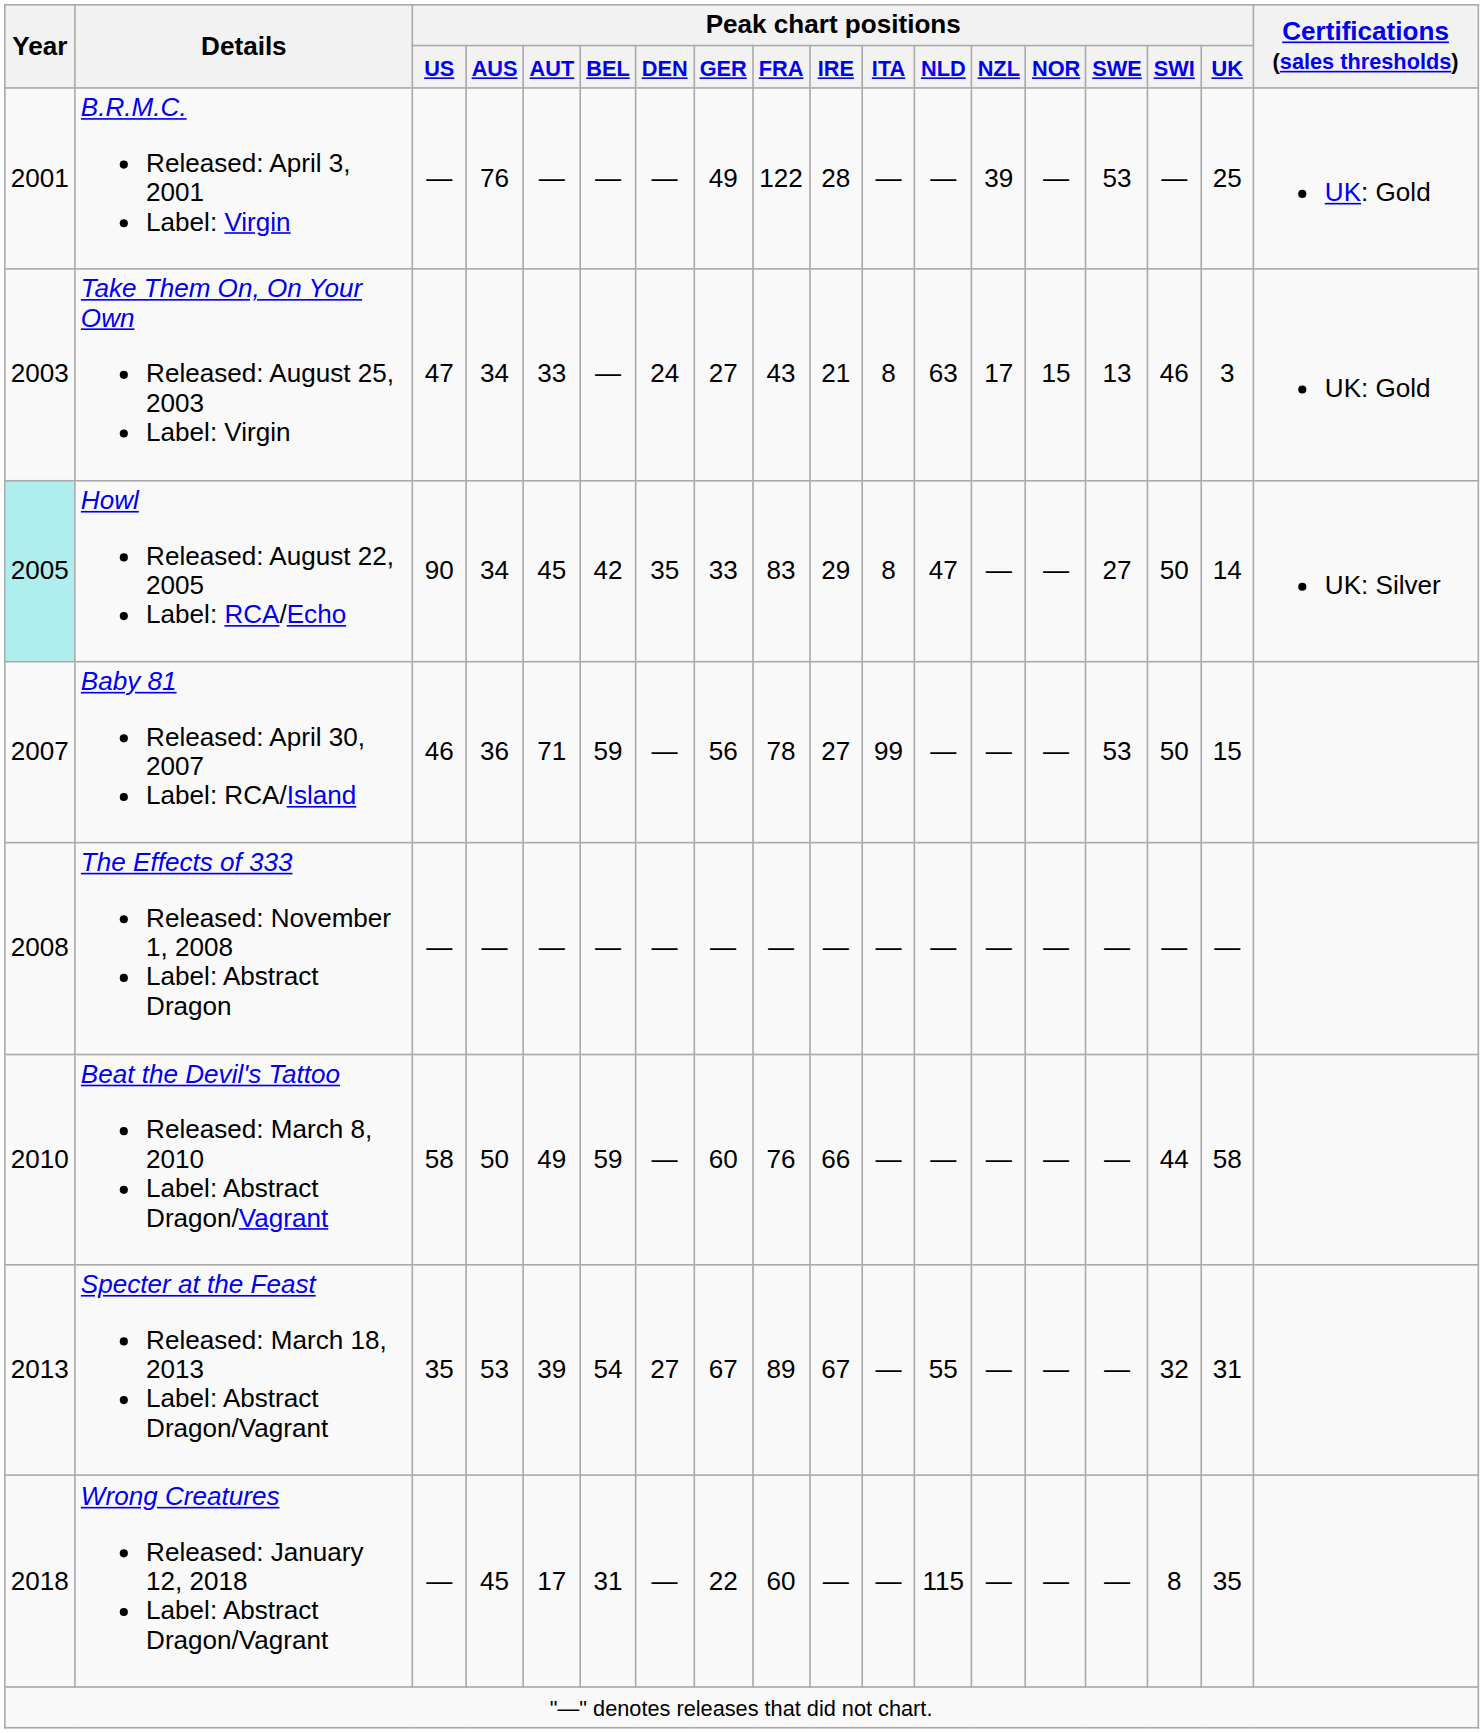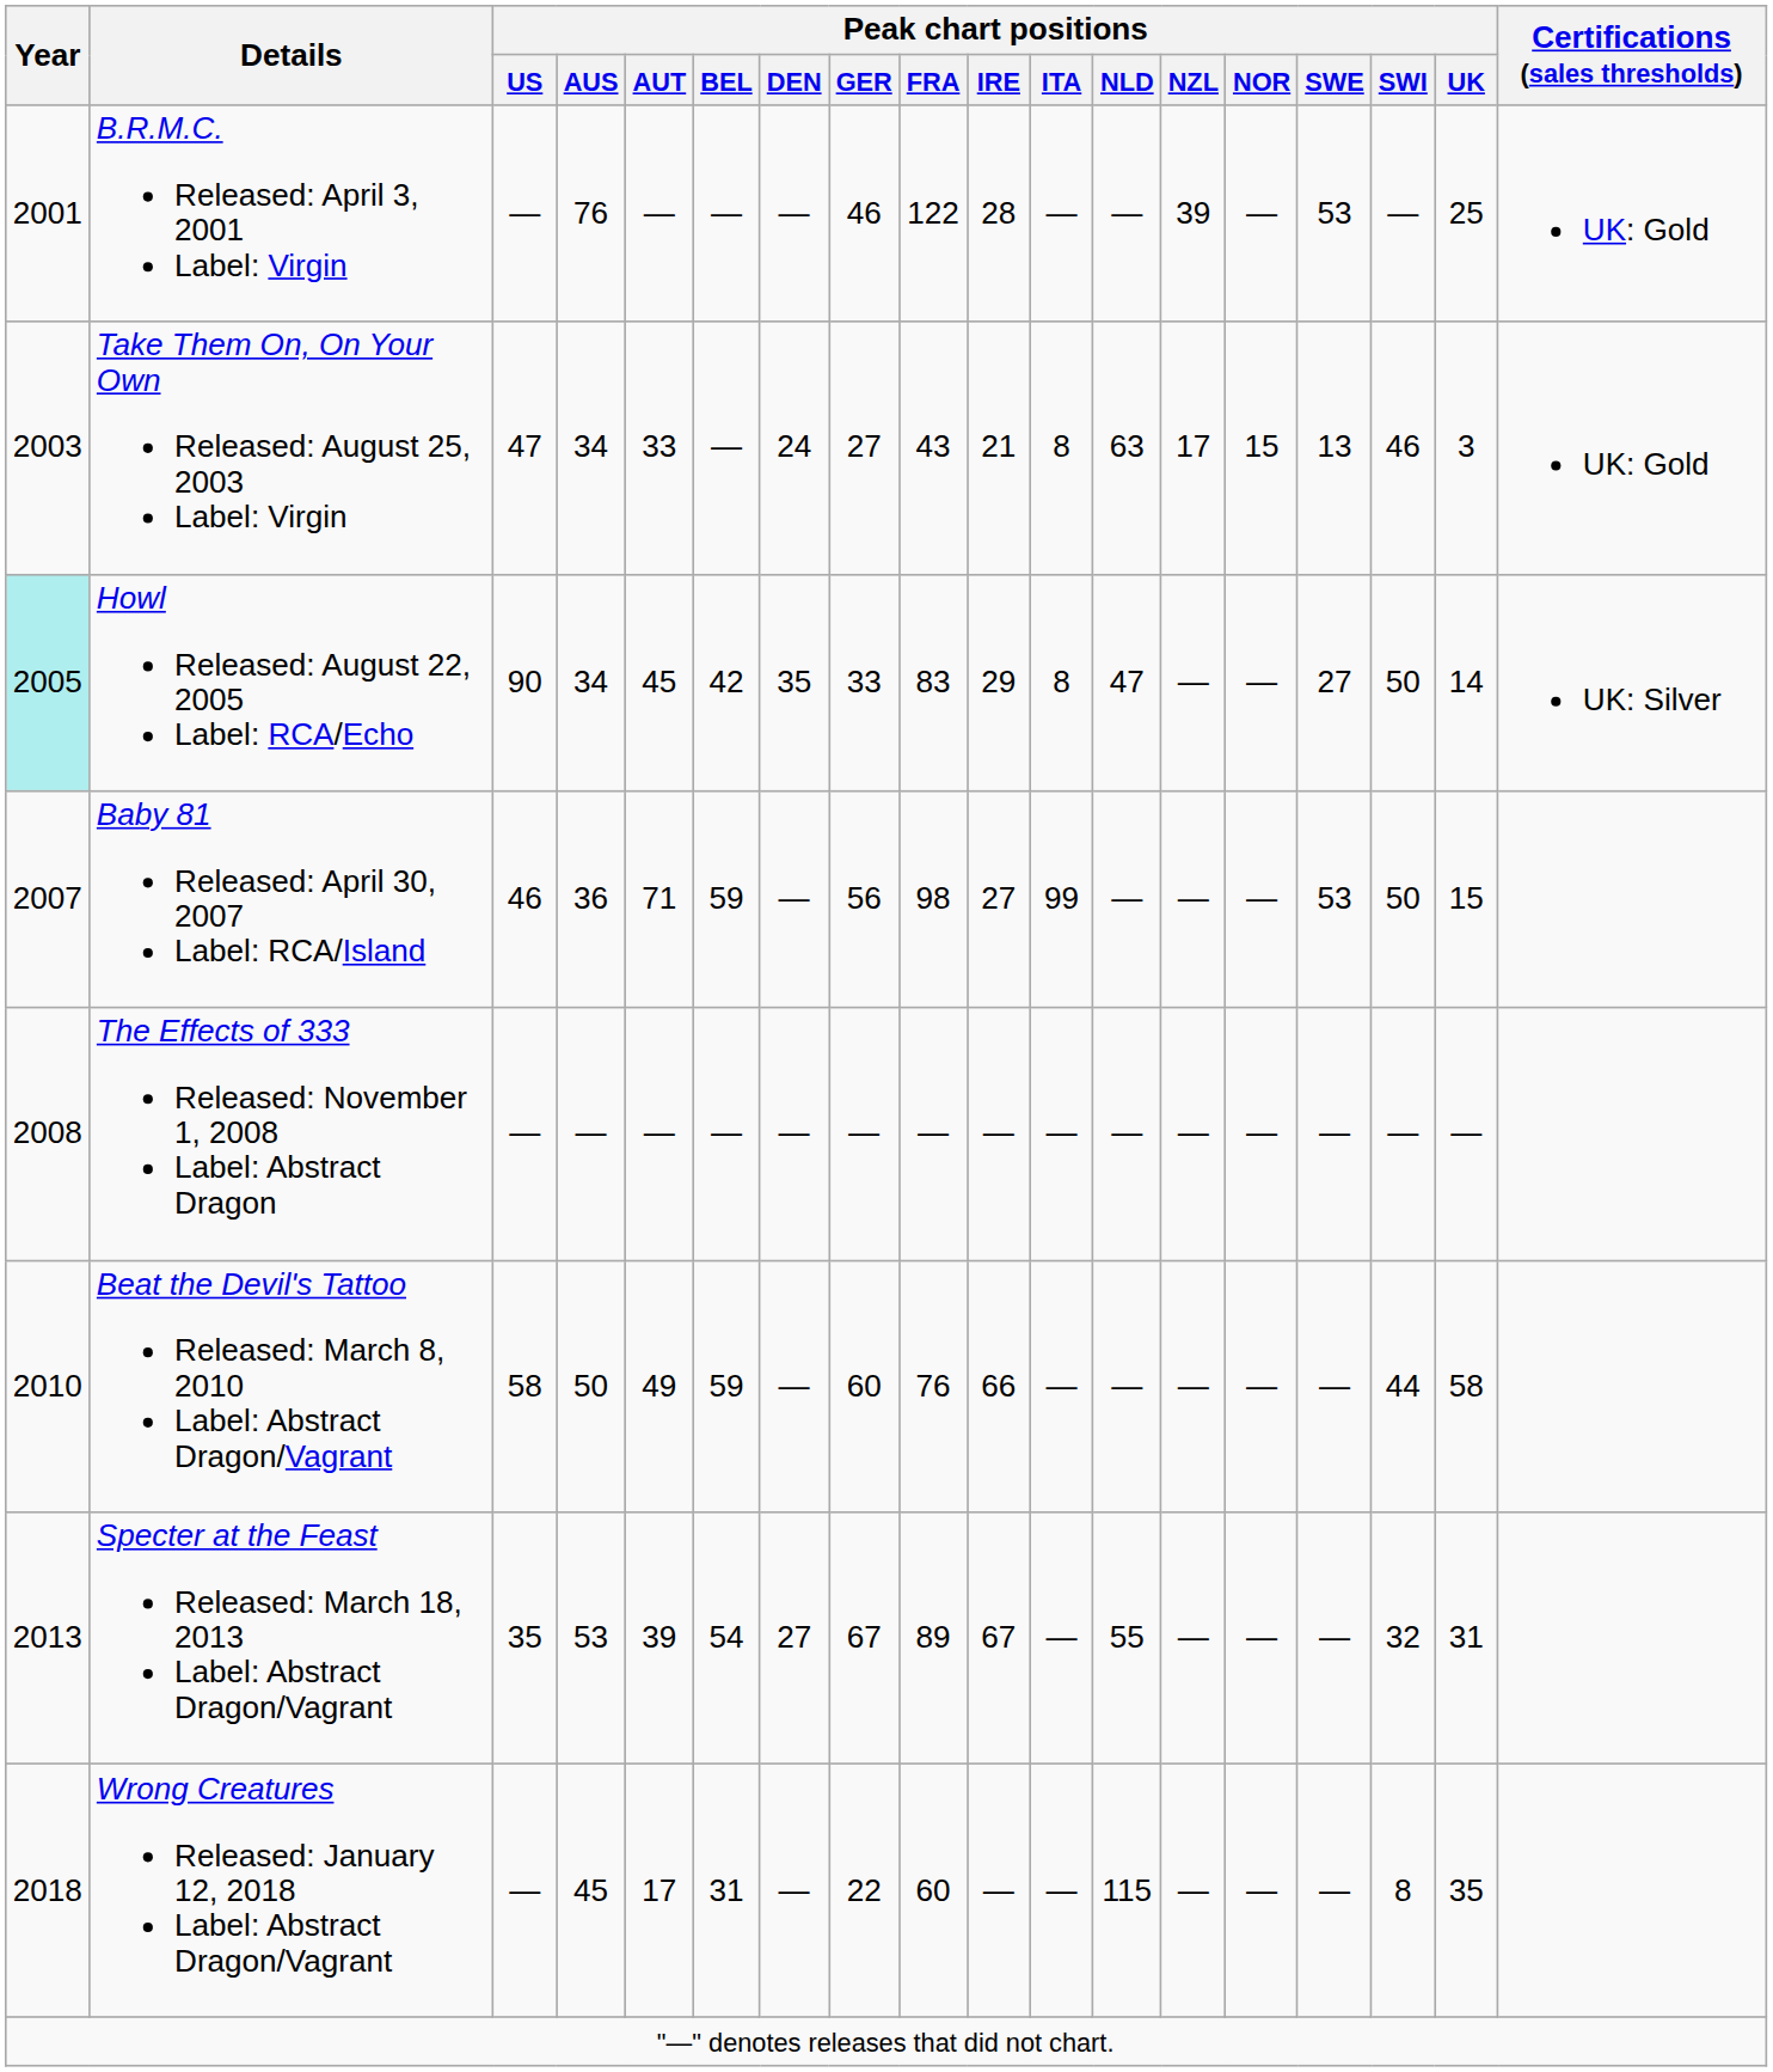 <table class="wikitable">
 <tr>
 <th rowspan="2">Year</th>
 <th rowspan="2" width="200">Details</th>
 <th colspan="15">Peak chart positions</th>
 <th rowspan="2" width="130"><a href='#'>Certifications</a><br><small>(<a href='#'>sales thresholds</a>)</small></th>
 </tr>
 <tr>
 <th width="25"><small><a href='#'>US</a><br></small></th>
 <th width="25"><small><a href='#'>AUS</a><br></small></th>
 <th width="25"><small><a href='#'>AUT</a><br></small></th>
 <th width="25"><small><a href='#'>BEL</a><br></small></th>
 <th width="25"><small><a href='#'>DEN</a><br></small></th>
 <th width="25"><small><a href='#'>GER</a><br></small></th>
 <th width="25"><small><a href='#'>FRA</a><br></small></th>
 <th width="25"><small><a href='#'>IRE</a><br></small></th>
 <th width="25"><small><a href='#'>ITA</a><br></small></th>
 <th width="25"><small><a href='#'>NLD</a><br></small></th>
 <th width="25"><small><a href='#'>NZL</a><br></small></th>
 <th width="25"><small><a href='#'>NOR</a><br></small></th>
 <th width="25"><small><a href='#'>SWE</a><br></small></th>
 <th width="25"><small><a href='#'>SWI</a><br></small></th>
 <th width="25"><small><a href='#'>UK</a></small><br></th>
 </tr>
 <tr>
 <td>2001</td>
 <td><em><a href='#'>B.R.M.C.</a></em><br><ul><li>Released: April 3, 2001</li><li>Label: <a href='#'>Virgin</a></li></ul></td>
 <td align="center">—</td>
 <td align="center">76</td>
 <td align="center">—</td>
 <td align="center">—</td>
 <td align="center">—</td>
-<td align="center">49</td>
+<td align="center">46</td>
 <td align="center">122</td>
 <td align="center">28</td>
 <td align="center">—</td>
 <td align="center">—</td>
 <td align="center">39</td>
 <td align="center">—</td>
 <td align="center">53</td>
 <td align="center">—</td>
 <td align="center">25</td>
 <td><br><ul><li><a href='#'>UK</a>: Gold</li></ul></td>
 </tr>
 <tr>
 <td>2003</td>
 <td><em><a href='#'>Take Them On, On Your Own</a></em><br><ul><li>Released: August 25, 2003</li><li>Label: Virgin</li></ul></td>
 <td align="center">47</td>
 <td align="center">34</td>
 <td align="center">33</td>
 <td align="center">—</td>
 <td align="center">24</td>
 <td align="center">27</td>
 <td align="center">43</td>
 <td align="center">21</td>
 <td align="center">8</td>
 <td align="center">63</td>
 <td align="center">17</td>
 <td align="center">15</td>
 <td align="center">13</td>
 <td align="center">46</td>
 <td align="center">3</td>
 <td><br><ul><li>UK: Gold</li></ul></td>
 </tr>
 <tr>
 <td style="background: paleturquoise;">2005</td>
 <td><em><a href='#'>Howl</a></em><br><ul><li>Released: August 22, 2005</li><li>Label: <a href='#'>RCA</a>/<a href='#'>Echo</a></li></ul></td>
 <td align="center">90</td>
 <td align="center">34</td>
 <td align="center">45</td>
 <td align="center">42</td>
 <td align="center">35</td>
 <td align="center">33</td>
 <td align="center">83</td>
 <td align="center">29</td>
 <td align="center">8</td>
 <td align="center">47</td>
 <td align="center">—</td>
 <td align="center">—</td>
 <td align="center">27</td>
 <td align="center">50</td>
 <td align="center">14</td>
 <td><br><ul><li>UK: Silver</li></ul></td>
 </tr>
 <tr>
 <td>2007</td>
 <td><em><a href='#'>Baby 81</a></em><br><ul><li>Released: April 30, 2007</li><li>Label: RCA/<a href='#'>Island</a></li></ul></td>
 <td align="center">46</td>
 <td align="center">36</td>
 <td align="center">71</td>
 <td align="center">59</td>
 <td align="center">—</td>
 <td align="center">56</td>
-<td align="center">78</td>
+<td align="center">98</td>
 <td align="center">27</td>
 <td align="center">99</td>
 <td align="center">—</td>
 <td align="center">—</td>
 <td align="center">—</td>
 <td align="center">53</td>
 <td align="center">50</td>
 <td align="center">15</td>
 <td align="center"></td>
 </tr>
 <tr>
 <td>2008</td>
 <td><em><a href='#'>The Effects of 333</a></em><br><ul><li>Released: November 1, 2008</li><li>Label: Abstract Dragon</li></ul></td>
 <td align="center">—</td>
 <td align="center">—</td>
 <td align="center">—</td>
 <td align="center">—</td>
 <td align="center">—</td>
 <td align="center">—</td>
 <td align="center">—</td>
 <td align="center">—</td>
 <td align="center">—</td>
 <td align="center">—</td>
 <td align="center">—</td>
 <td align="center">—</td>
 <td align="center">—</td>
 <td align="center">—</td>
 <td align="center">—</td>
 <td></td>
 </tr>
 <tr>
 <td>2010</td>
 <td><em><a href='#'>Beat the Devil's Tattoo</a></em><br><ul><li>Released: March 8, 2010</li><li>Label: Abstract Dragon/<a href='#'>Vagrant</a></li></ul></td>
 <td align="center">58</td>
 <td align="center">50</td>
 <td align="center">49</td>
 <td align="center">59</td>
 <td align="center">—</td>
 <td align="center">60</td>
 <td align="center">76</td>
 <td align="center">66</td>
 <td align="center">—</td>
 <td align="center">—</td>
 <td align="center">—</td>
 <td align="center">—</td>
 <td align="center">—</td>
 <td align="center">44</td>
 <td align="center">58</td>
 <td></td>
 </tr>
 <tr>
 <td>2013</td>
 <td><em><a href='#'>Specter at the Feast</a></em><br><ul><li>Released: March 18, 2013</li><li>Label: Abstract Dragon/Vagrant</li></ul></td>
 <td align="center">35</td>
 <td align="center">53</td>
 <td align="center">39</td>
 <td align="center">54</td>
 <td align="center">27</td>
 <td align="center">67</td>
 <td align="center">89</td>
 <td align="center">67</td>
 <td align="center">—</td>
 <td align="center">55</td>
 <td align="center">—</td>
 <td align="center">—</td>
 <td align="center">—</td>
 <td align="center">32</td>
 <td align="center">31</td>
 <td></td>
 </tr>
 <tr>
 <td>2018</td>
 <td><em><a href='#'>Wrong Creatures</a></em><br><ul><li>Released: January 12, 2018</li><li>Label: Abstract Dragon/Vagrant</li></ul></td>
 <td align="center">—</td>
 <td align="center">45<br></td>
 <td align="center">17</td>
 <td align="center">31</td>
 <td align="center">—</td>
 <td align="center">22</td>
 <td align="center">60</td>
 <td align="center">—</td>
 <td align="center">—</td>
 <td align="center">115</td>
 <td align="center">—</td>
 <td align="center">—</td>
 <td align="center">—</td>
 <td align="center">8</td>
 <td align="center">35</td>
 <td></td>
 </tr>
 <tr>
 <td colspan="18" align="center"><small>"—" denotes releases that did not chart.</small></td>
 </tr>
 </table>
